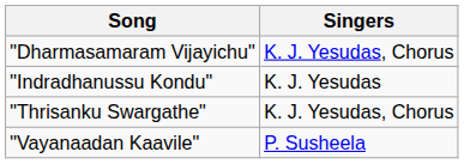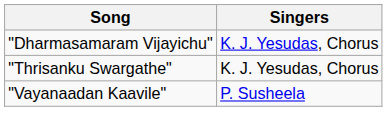 <table class="wikitable" style="font-size:95%;">
 <tr>
 <th>Song</th>
 <th>Singers</th>
 </tr>
 <tr>
 <td>"Dharmasamaram Vijayichu"</td>
 <td><a href='#'>K. J. Yesudas</a>, Chorus</td>
 </tr>
 <tr>
-<td>"Indradhanussu Kondu"</td>
-<td>K. J. Yesudas</td>
-</tr>
-<tr>
 <td>"Thrisanku Swargathe"</td>
 <td>K. J. Yesudas, Chorus</td>
 </tr>
 <tr>
 <td>"Vayanaadan Kaavile"</td>
 <td><a href='#'>P. Susheela</a></td>
 </tr>
 </table>
